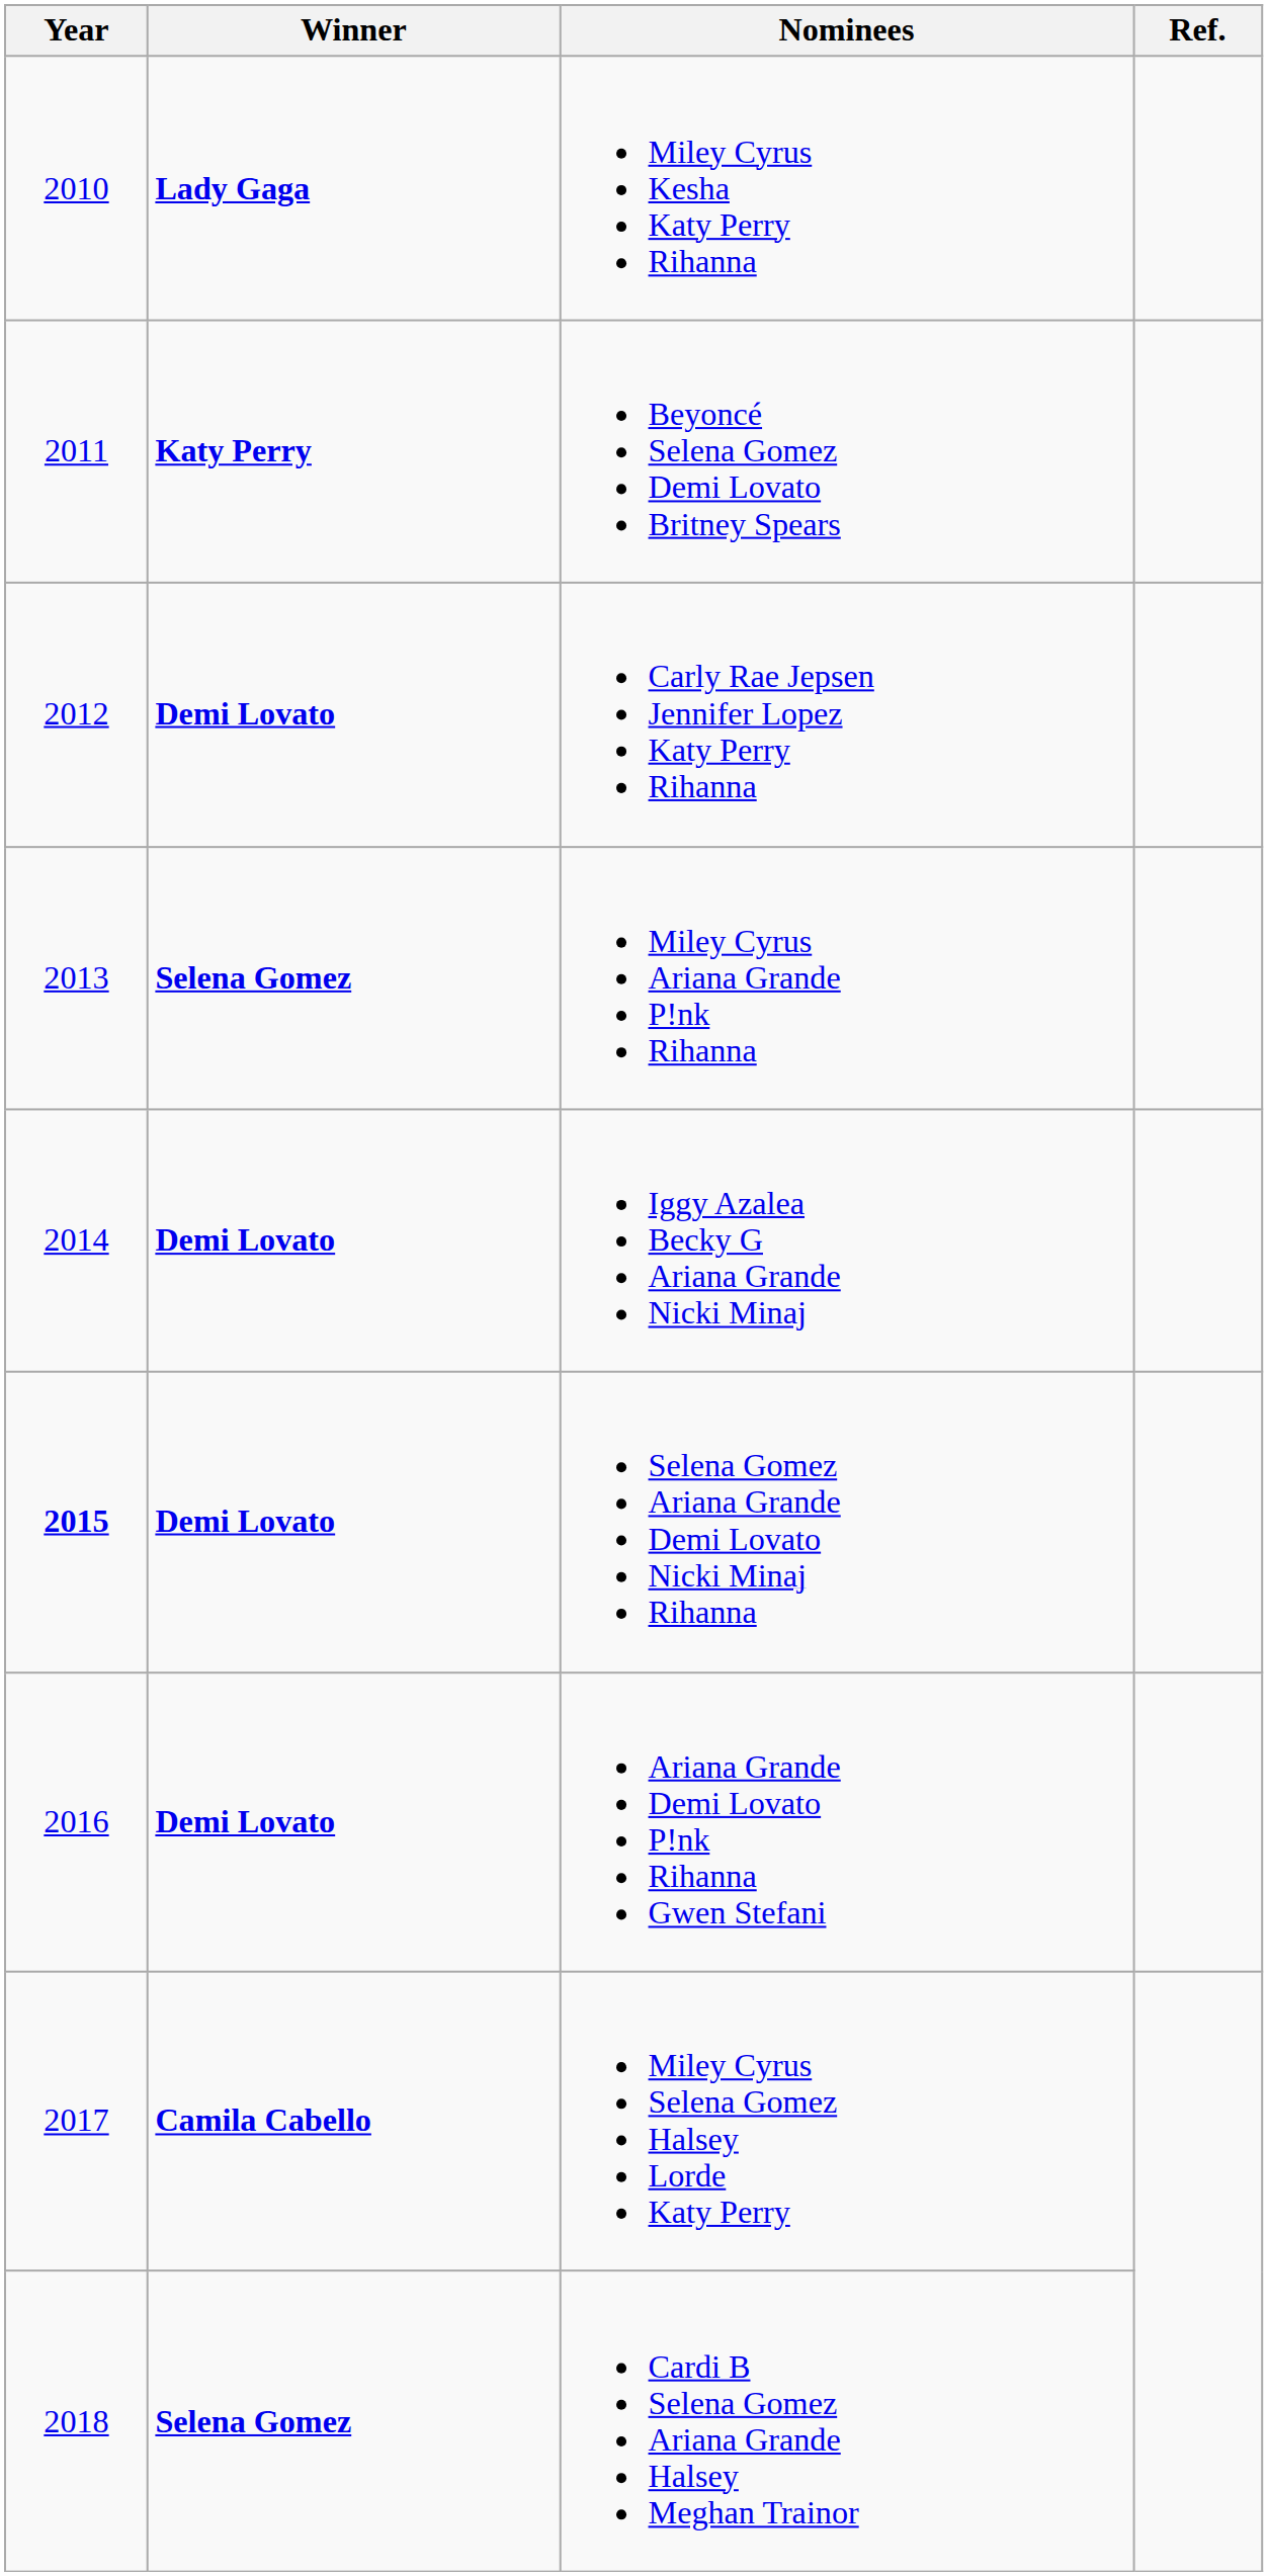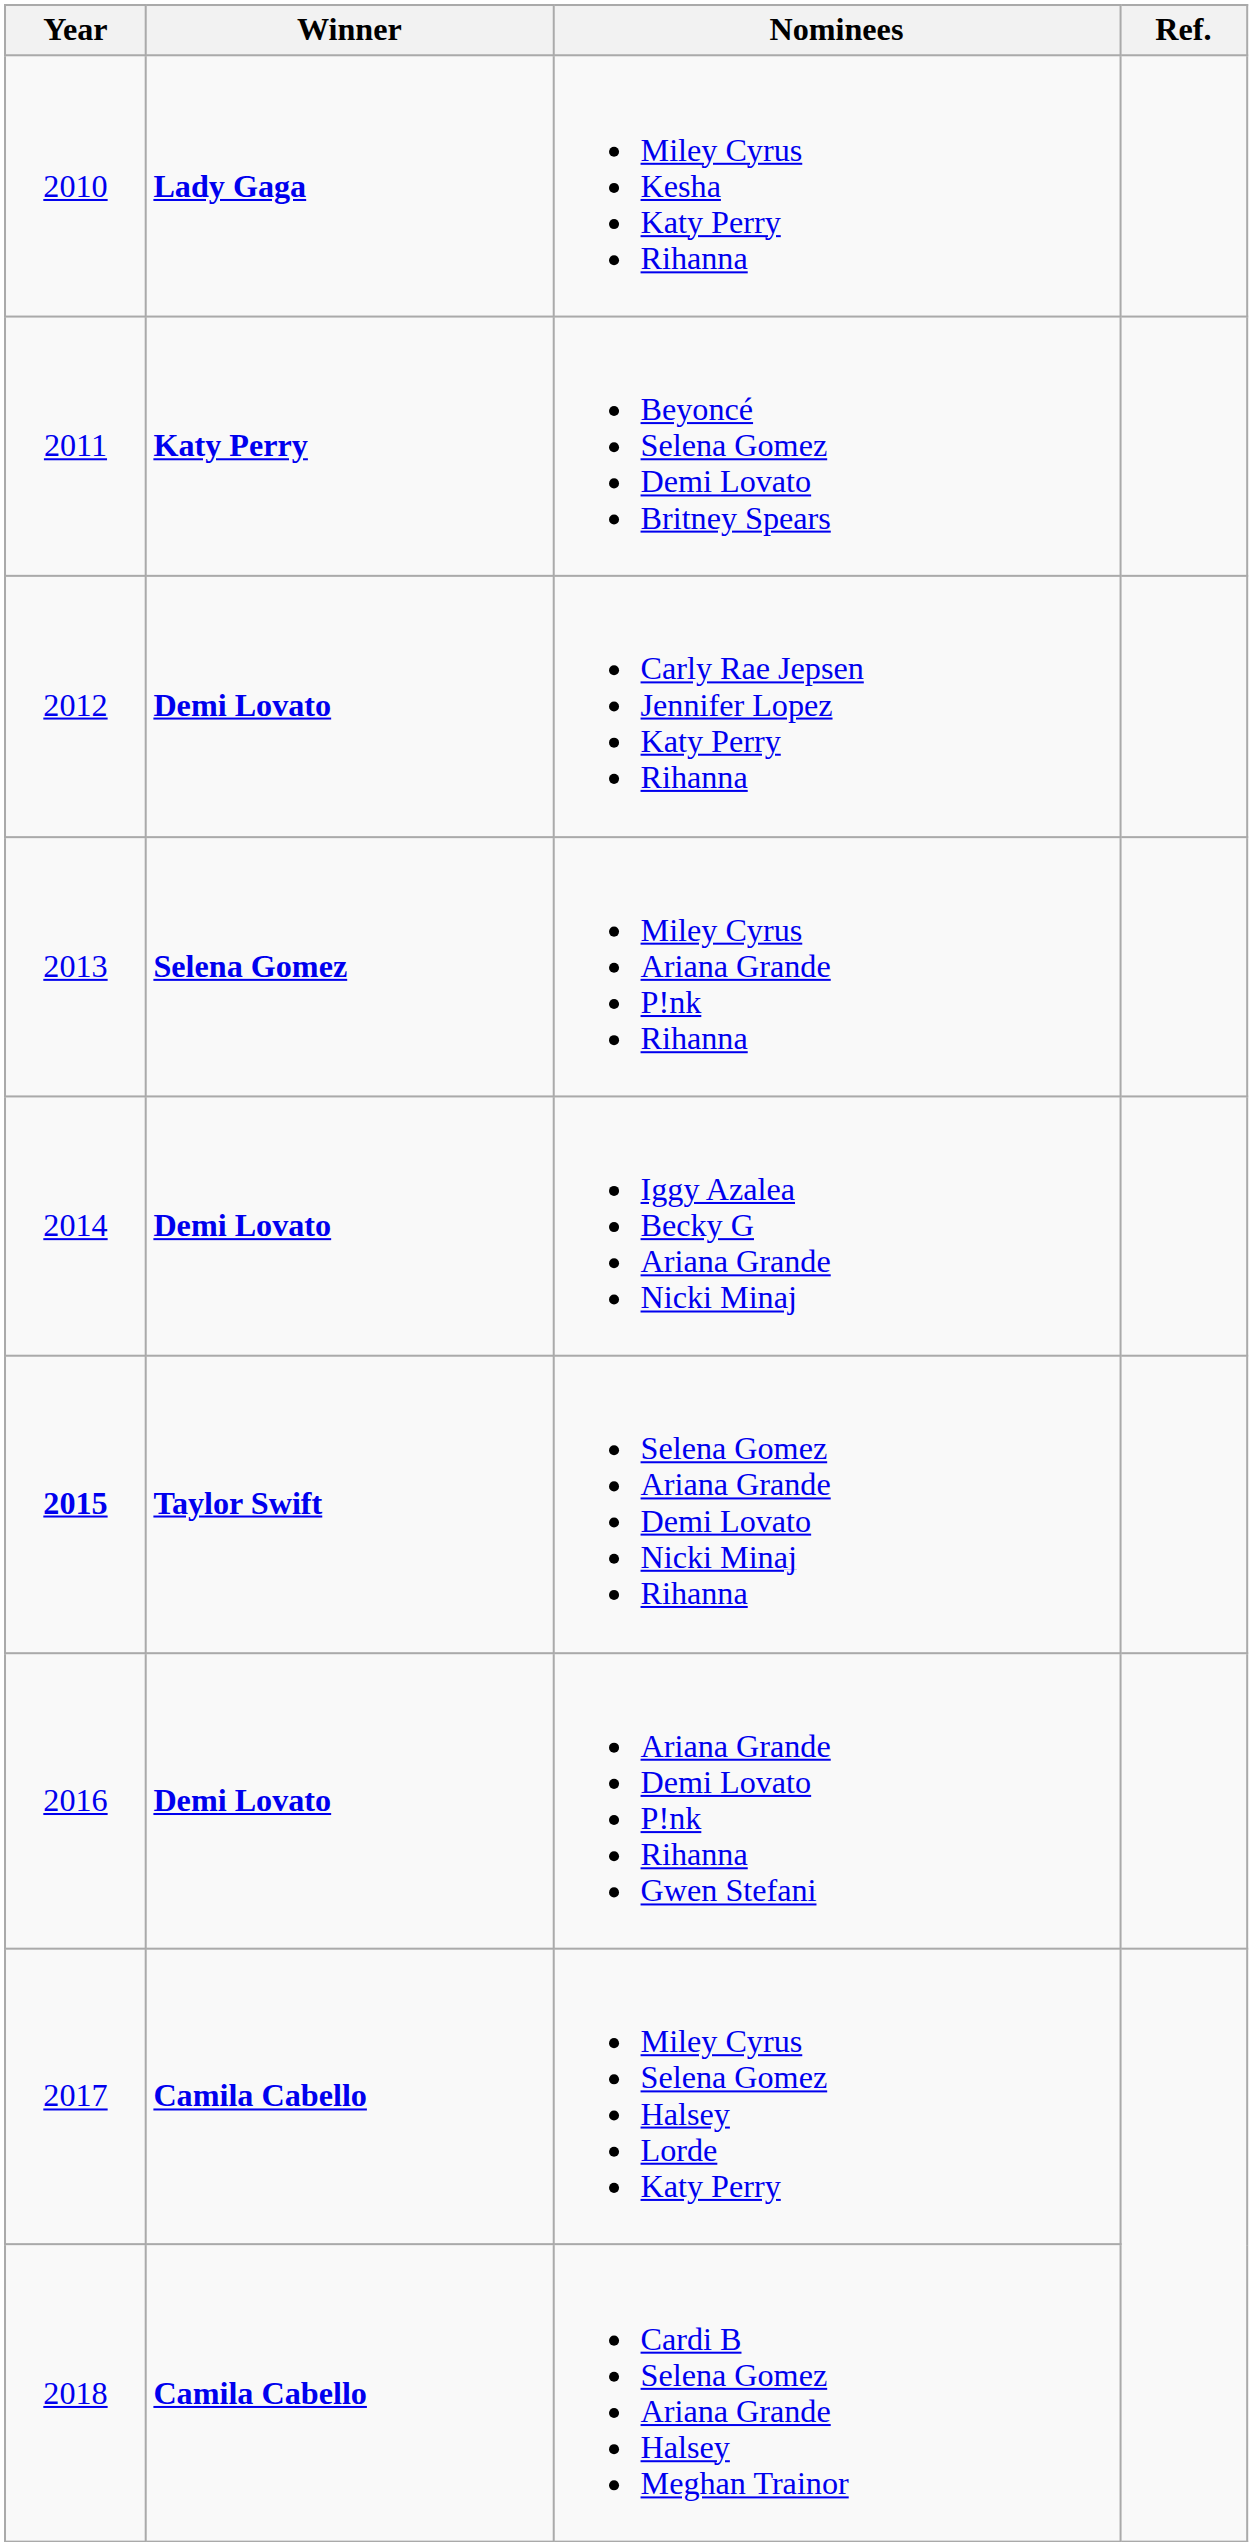 <table class="wikitable" width=70%>
 <tr>
 <th>Year</th>
 <th>Winner</th>
 <th>Nominees</th>
 <th>Ref.</th>
 </tr>
 <tr>
 <td align="center"><a href='#'>2010</a></td>
 <td><strong><a href='#'>Lady Gaga</a></strong></td>
 <td><br><ul><li><a href='#'>Miley Cyrus</a></li><li><a href='#'>Kesha</a></li><li><a href='#'>Katy Perry</a></li><li><a href='#'>Rihanna</a></li></ul></td>
 <td align="center"></td>
 </tr>
 <tr>
 <td align="center"><a href='#'>2011</a></td>
 <td><strong><a href='#'>Katy Perry</a></strong></td>
 <td><br><ul><li><a href='#'>Beyoncé</a></li><li><a href='#'>Selena Gomez</a></li><li><a href='#'>Demi Lovato</a></li><li><a href='#'>Britney Spears</a></li></ul></td>
 <td align="center"></td>
 </tr>
 <tr>
 <td align="center"><a href='#'>2012</a></td>
 <td><strong><a href='#'>Demi Lovato</a></strong></td>
 <td><br><ul><li><a href='#'>Carly Rae Jepsen</a></li><li><a href='#'>Jennifer Lopez</a></li><li><a href='#'>Katy Perry</a></li><li><a href='#'>Rihanna</a></li></ul></td>
 <td align="center"></td>
 </tr>
 <tr>
 <td align="center"><a href='#'>2013</a></td>
 <td><strong><a href='#'>Selena Gomez</a></strong></td>
 <td><br><ul><li><a href='#'>Miley Cyrus</a></li><li><a href='#'>Ariana Grande</a></li><li><a href='#'>P!nk</a></li><li><a href='#'>Rihanna</a></li></ul></td>
 <td align="center"></td>
 </tr>
 <tr>
 <td align="center"><a href='#'>2014</a></td>
 <td><strong><a href='#'>Demi Lovato</a></strong></td>
 <td><br><ul><li><a href='#'>Iggy Azalea</a></li><li><a href='#'>Becky G</a></li><li><a href='#'>Ariana Grande</a></li><li><a href='#'>Nicki Minaj</a></li></ul></td>
 <td align="center"></td>
 </tr>
 <tr>
 <td align="center"><strong><a href='#'>2015</a></strong></td>
-<td><strong><a href='#'>Demi Lovato</a></strong></td>
+<td><strong><a href='#'>Taylor Swift</a></strong></td>
 <td><br><ul><li><a href='#'>Selena Gomez</a></li><li><a href='#'>Ariana Grande</a></li><li><a href='#'>Demi Lovato</a></li><li><a href='#'>Nicki Minaj</a></li><li><a href='#'>Rihanna</a></li></ul></td>
 <td align="center"></td>
 </tr>
 <tr>
 <td align="center"><a href='#'>2016</a></td>
 <td><strong><a href='#'>Demi Lovato</a></strong></td>
 <td><br><ul><li><a href='#'>Ariana Grande</a></li><li><a href='#'>Demi Lovato</a></li><li><a href='#'>P!nk</a></li><li><a href='#'>Rihanna</a></li><li><a href='#'>Gwen Stefani</a></li></ul></td>
 <td align="center"></td>
 </tr>
 <tr>
 <td align="center"><a href='#'>2017</a></td>
 <td><strong><a href='#'>Camila Cabello</a></strong></td>
 <td><br><ul><li><a href='#'>Miley Cyrus</a></li><li><a href='#'>Selena Gomez</a></li><li><a href='#'>Halsey</a></li><li><a href='#'>Lorde</a></li><li><a href='#'>Katy Perry</a></li></ul></td>
 </tr>
 <tr>
 <td align="center"><a href='#'>2018</a></td>
-<td><strong><a href='#'>Selena Gomez</a></strong></td>
+<td><strong><a href='#'>Camila Cabello</a></strong></td>
 <td><br><ul><li><a href='#'>Cardi B</a></li><li><a href='#'>Selena Gomez</a></li><li><a href='#'>Ariana Grande</a></li><li><a href='#'>Halsey</a></li><li><a href='#'>Meghan Trainor</a></li></ul></td>
 </tr>
 </table>
